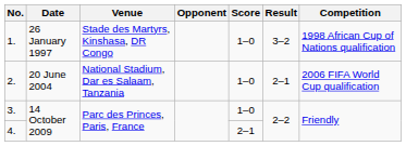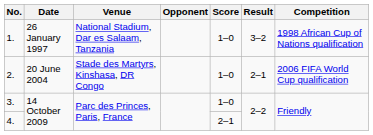 <table class="wikitable" style="font-size:100%;">
 <tr>
 <th>No.</th>
 <th>Date</th>
 <th>Venue</th>
 <th>Opponent</th>
 <th>Score</th>
 <th>Result</th>
 <th>Competition</th>
 </tr>
 <tr>
 <td>1.</td>
 <td>26 January 1997</td>
-<td><a href='#'>Stade des Martyrs</a>, <a href='#'>Kinshasa</a>, <a href='#'>DR Congo</a></td>
+<td><a href='#'>National Stadium</a>, <a href='#'>Dar es Salaam</a>, <a href='#'>Tanzania</a></td>
 <td></td>
 <td align=center>1–0</td>
 <td align=center>3–2</td>
 <td><a href='#'>1998 African Cup of Nations qualification</a></td>
 </tr>
 <tr>
 <td>2.</td>
 <td>20 June 2004</td>
-<td><a href='#'>National Stadium</a>, <a href='#'>Dar es Salaam</a>, <a href='#'>Tanzania</a></td>
+<td><a href='#'>Stade des Martyrs</a>, <a href='#'>Kinshasa</a>, <a href='#'>DR Congo</a></td>
 <td></td>
 <td align=center>1–0</td>
 <td align=center>2–1</td>
 <td><a href='#'>2006 FIFA World Cup qualification</a></td>
 </tr>
 <tr>
 <td>3.</td>
 <td rowspan=2>14 October 2009</td>
 <td rowspan=2><a href='#'>Parc des Princes</a>, <a href='#'>Paris</a>, <a href='#'>France</a></td>
 <td rowspan=2></td>
 <td align=center>1–0</td>
 <td rowspan=2 align=center>2–2</td>
 <td rowspan=2><a href='#'>Friendly</a></td>
 </tr>
 <tr>
 <td>4.</td>
 <td align=center>2–1</td>
 </tr>
 </table>
